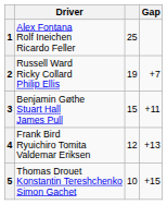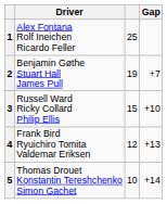 <table class="wikitable" style="font-size: 85%;">
 <tr>
 <th></th>
 <th>Driver</th>
 <th></th>
 <th>Gap</th>
 </tr>
 <tr>
 <th>1</th>
 <td> <a href='#'>Alex Fontana</a><br> Rolf Ineichen<br> Ricardo Feller</td>
 <td align="center">25</td>
 <td align="right"></td>
 </tr>
 <tr>
 <th>2</th>
-<td> Russell Ward<br> Ricky Collard<br> <a href='#'>Philip Ellis</a></td>
+<td> Benjamin Gøthe<br> <a href='#'>Stuart Hall</a><br> <a href='#'>James Pull</a></td>
 <td align="center">19</td>
 <td align="right">+7</td>
 </tr>
 <tr>
 <th>3</th>
-<td> Benjamin Gøthe<br> <a href='#'>Stuart Hall</a><br> <a href='#'>James Pull</a></td>
+<td> Russell Ward<br> Ricky Collard<br> <a href='#'>Philip Ellis</a></td>
 <td align="center">15</td>
-<td align="right">+11</td>
+<td align="right">+10</td>
 </tr>
 <tr>
 <th>4</th>
 <td> Frank Bird<br> Ryuichiro Tomita<br> Valdemar Eriksen</td>
 <td align="center">12</td>
 <td align="right">+13</td>
 </tr>
 <tr>
 <th>5</th>
 <td> Thomas Drouet<br> <a href='#'>Konstantin Tereshchenko</a><br> <a href='#'>Simon Gachet</a></td>
 <td align="center">10</td>
-<td align="right">+15</td>
+<td align="right">+14</td>
 </tr>
 </table>
